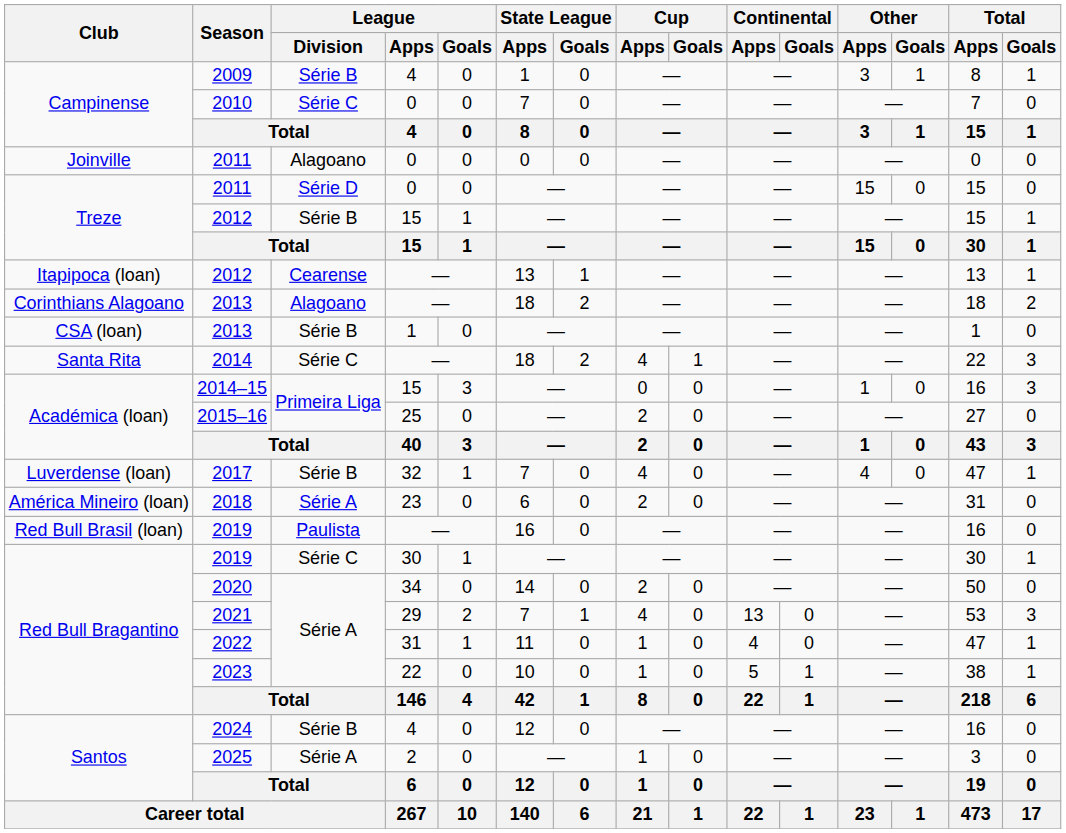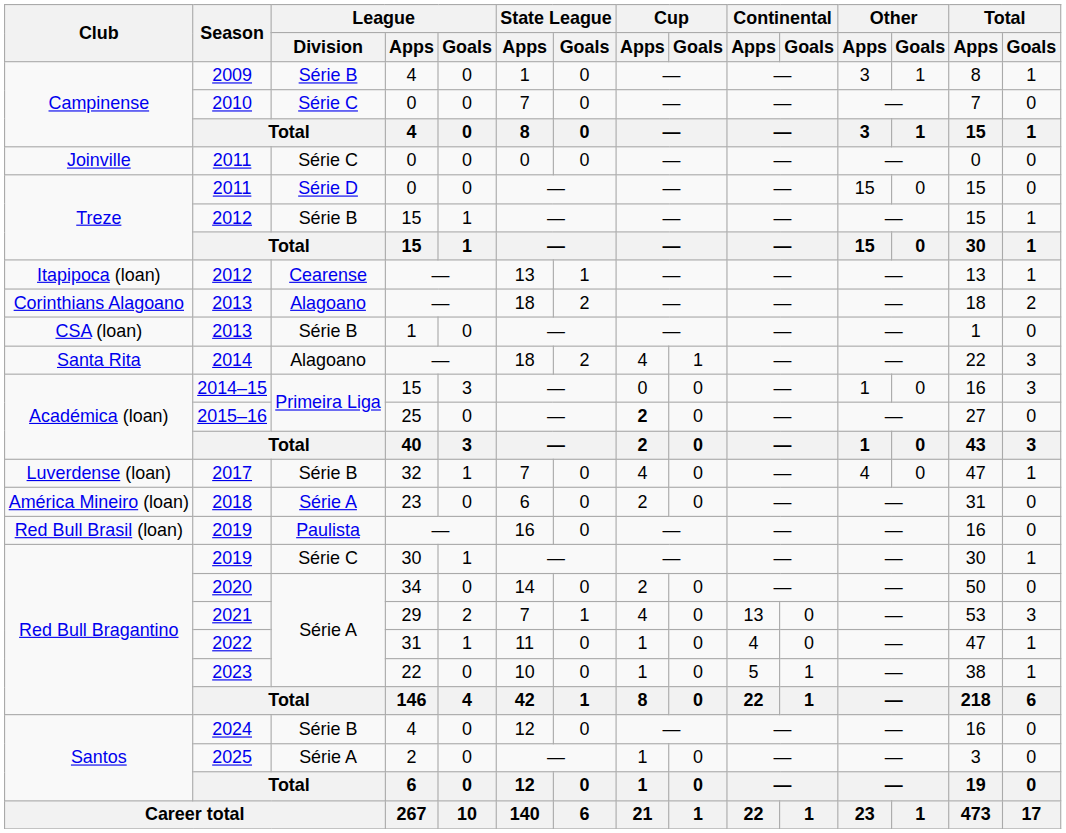 <table class="wikitable" style="text-align: center;">
 <tr>
 <th rowspan="2">Club</th>
 <th rowspan="2">Season</th>
 <th colspan="3">League</th>
 <th colspan="2">State League</th>
 <th colspan="2">Cup</th>
 <th colspan="2">Continental</th>
 <th colspan="2">Other</th>
 <th colspan="2">Total</th>
 </tr>
 <tr>
 <th>Division</th>
 <th>Apps</th>
 <th>Goals</th>
 <th>Apps</th>
 <th>Goals</th>
 <th>Apps</th>
 <th>Goals</th>
 <th>Apps</th>
 <th>Goals</th>
 <th>Apps</th>
 <th>Goals</th>
 <th>Apps</th>
 <th>Goals</th>
 </tr>
 <tr>
 <td rowspan="3"><a href='#'>Campinense</a></td>
 <td><a href='#'>2009</a></td>
 <td><a href='#'>Série B</a></td>
 <td>4</td>
 <td>0</td>
 <td>1</td>
 <td>0</td>
 <td colspan="2">—</td>
 <td colspan="2">—</td>
 <td>3</td>
 <td>1</td>
 <td>8</td>
 <td>1</td>
 </tr>
 <tr>
 <td><a href='#'>2010</a></td>
 <td><a href='#'>Série C</a></td>
 <td>0</td>
 <td>0</td>
 <td>7</td>
 <td>0</td>
 <td colspan="2">—</td>
 <td colspan="2">—</td>
 <td colspan="2">—</td>
 <td>7</td>
 <td>0</td>
 </tr>
 <tr>
 <th colspan="2">Total</th>
 <th>4</th>
 <th>0</th>
 <th>8</th>
 <th>0</th>
 <th colspan="2">—</th>
 <th colspan="2">—</th>
 <th>3</th>
 <th>1</th>
 <th>15</th>
 <th>1</th>
 </tr>
 <tr>
 <td><a href='#'>Joinville</a></td>
 <td><a href='#'>2011</a></td>
-<td>Alagoano</td>
+<td>Série C</td>
 <td>0</td>
 <td>0</td>
 <td>0</td>
 <td>0</td>
 <td colspan="2">—</td>
 <td colspan="2">—</td>
 <td colspan="2">—</td>
 <td>0</td>
 <td>0</td>
 </tr>
 <tr>
 <td rowspan="3"><a href='#'>Treze</a></td>
 <td><a href='#'>2011</a></td>
 <td><a href='#'>Série D</a></td>
 <td>0</td>
 <td>0</td>
 <td colspan="2">—</td>
 <td colspan="2">—</td>
 <td colspan="2">—</td>
 <td>15</td>
 <td>0</td>
 <td>15</td>
 <td>0</td>
 </tr>
 <tr>
 <td><a href='#'>2012</a></td>
 <td>Série B</td>
 <td>15</td>
 <td>1</td>
 <td colspan="2">—</td>
 <td colspan="2">—</td>
 <td colspan="2">—</td>
 <td colspan="2">—</td>
 <td>15</td>
 <td>1</td>
 </tr>
 <tr>
 <th colspan="2">Total</th>
 <th>15</th>
 <th>1</th>
 <th colspan="2">—</th>
 <th colspan="2">—</th>
 <th colspan="2">—</th>
 <th>15</th>
 <th>0</th>
 <th>30</th>
 <th>1</th>
 </tr>
 <tr>
 <td><a href='#'>Itapipoca</a> (loan)</td>
 <td><a href='#'>2012</a></td>
 <td><a href='#'>Cearense</a></td>
 <td colspan="2">—</td>
 <td>13</td>
 <td>1</td>
 <td colspan="2">—</td>
 <td colspan="2">—</td>
 <td colspan="2">—</td>
 <td>13</td>
 <td>1</td>
 </tr>
 <tr>
 <td><a href='#'>Corinthians Alagoano</a></td>
 <td><a href='#'>2013</a></td>
 <td><a href='#'>Alagoano</a></td>
 <td colspan="2">—</td>
 <td>18</td>
 <td>2</td>
 <td colspan="2">—</td>
 <td colspan="2">—</td>
 <td colspan="2">—</td>
 <td>18</td>
 <td>2</td>
 </tr>
 <tr>
 <td><a href='#'>CSA</a> (loan)</td>
 <td><a href='#'>2013</a></td>
 <td>Série B</td>
 <td>1</td>
 <td>0</td>
 <td colspan="2">—</td>
 <td colspan="2">—</td>
 <td colspan="2">—</td>
 <td colspan="2">—</td>
 <td>1</td>
 <td>0</td>
 </tr>
 <tr>
 <td><a href='#'>Santa Rita</a></td>
 <td><a href='#'>2014</a></td>
-<td>Série C</td>
+<td>Alagoano</td>
 <td colspan="2">—</td>
 <td>18</td>
 <td>2</td>
 <td>4</td>
 <td>1</td>
 <td colspan="2">—</td>
 <td colspan="2">—</td>
 <td>22</td>
 <td>3</td>
 </tr>
 <tr>
 <td rowspan="3"><a href='#'>Académica</a> (loan)</td>
 <td><a href='#'>2014–15</a></td>
 <td rowspan="2"><a href='#'>Primeira Liga</a></td>
 <td>15</td>
 <td>3</td>
 <td colspan="2">—</td>
 <td>0</td>
 <td>0</td>
 <td colspan="2">—</td>
 <td>1</td>
 <td>0</td>
 <td>16</td>
 <td>3</td>
 </tr>
 <tr>
 <td><a href='#'>2015–16</a></td>
 <td>25</td>
 <td>0</td>
 <td colspan="2">—</td>
-<td>2</td>
+<td><strong>2</strong></td>
 <td>0</td>
 <td colspan="2">—</td>
 <td colspan="2">—</td>
 <td>27</td>
 <td>0</td>
 </tr>
 <tr>
 <th colspan="2">Total</th>
 <th>40</th>
 <th>3</th>
 <th colspan="2">—</th>
 <th>2</th>
 <th>0</th>
 <th colspan="2">—</th>
 <th>1</th>
 <th>0</th>
 <th>43</th>
 <th>3</th>
 </tr>
 <tr>
 <td><a href='#'>Luverdense</a> (loan)</td>
 <td><a href='#'>2017</a></td>
 <td>Série B</td>
 <td>32</td>
 <td>1</td>
 <td>7</td>
 <td>0</td>
 <td>4</td>
 <td>0</td>
 <td colspan="2">—</td>
 <td>4</td>
 <td>0</td>
 <td>47</td>
 <td>1</td>
 </tr>
 <tr>
 <td><a href='#'>América Mineiro</a> (loan)</td>
 <td><a href='#'>2018</a></td>
 <td><a href='#'>Série A</a></td>
 <td>23</td>
 <td>0</td>
 <td>6</td>
 <td>0</td>
 <td>2</td>
 <td>0</td>
 <td colspan="2">—</td>
 <td colspan="2">—</td>
 <td>31</td>
 <td>0</td>
 </tr>
 <tr>
 <td><a href='#'>Red Bull Brasil</a> (loan)</td>
 <td><a href='#'>2019</a></td>
 <td><a href='#'>Paulista</a></td>
 <td colspan="2">—</td>
 <td>16</td>
 <td>0</td>
 <td colspan="2">—</td>
 <td colspan="2">—</td>
 <td colspan="2">—</td>
 <td>16</td>
 <td>0</td>
 </tr>
 <tr>
 <td rowspan="6"><a href='#'>Red Bull Bragantino</a></td>
 <td><a href='#'>2019</a></td>
 <td>Série C</td>
 <td>30</td>
 <td>1</td>
 <td colspan="2">—</td>
 <td colspan="2">—</td>
 <td colspan="2">—</td>
 <td colspan="2">—</td>
 <td>30</td>
 <td>1</td>
 </tr>
 <tr>
 <td><a href='#'>2020</a></td>
 <td rowspan="4">Série A</td>
 <td>34</td>
 <td>0</td>
 <td>14</td>
 <td>0</td>
 <td>2</td>
 <td>0</td>
 <td colspan="2">—</td>
 <td colspan="2">—</td>
 <td>50</td>
 <td>0</td>
 </tr>
 <tr>
 <td><a href='#'>2021</a></td>
 <td>29</td>
 <td>2</td>
 <td>7</td>
 <td>1</td>
 <td>4</td>
 <td>0</td>
 <td>13</td>
 <td>0</td>
 <td colspan="2">—</td>
 <td>53</td>
 <td>3</td>
 </tr>
 <tr>
 <td><a href='#'>2022</a></td>
 <td>31</td>
 <td>1</td>
 <td>11</td>
 <td>0</td>
 <td>1</td>
 <td>0</td>
 <td>4</td>
 <td>0</td>
 <td colspan="2">—</td>
 <td>47</td>
 <td>1</td>
 </tr>
 <tr>
 <td><a href='#'>2023</a></td>
 <td>22</td>
 <td>0</td>
 <td>10</td>
 <td>0</td>
 <td>1</td>
 <td>0</td>
 <td>5</td>
 <td>1</td>
 <td colspan="2">—</td>
 <td>38</td>
 <td>1</td>
 </tr>
 <tr>
 <th colspan="2">Total</th>
 <th>146</th>
 <th>4</th>
 <th>42</th>
 <th>1</th>
 <th>8</th>
 <th>0</th>
 <th>22</th>
 <th>1</th>
 <th colspan="2">—</th>
 <th>218</th>
 <th>6</th>
 </tr>
 <tr>
 <td rowspan="3"><a href='#'>Santos</a></td>
 <td><a href='#'>2024</a></td>
 <td>Série B</td>
 <td>4</td>
 <td>0</td>
 <td>12</td>
 <td>0</td>
 <td colspan="2">—</td>
 <td colspan="2">—</td>
 <td colspan="2">—</td>
 <td>16</td>
 <td>0</td>
 </tr>
 <tr>
 <td><a href='#'>2025</a></td>
 <td>Série A</td>
 <td>2</td>
 <td>0</td>
 <td colspan="2">—</td>
 <td>1</td>
 <td>0</td>
 <td colspan="2">—</td>
 <td colspan="2">—</td>
 <td>3</td>
 <td>0</td>
 </tr>
 <tr>
 <th colspan="2">Total</th>
 <th>6</th>
 <th>0</th>
 <th>12</th>
 <th>0</th>
 <th>1</th>
 <th>0</th>
 <th colspan="2">—</th>
 <th colspan="2">—</th>
 <th>19</th>
 <th>0</th>
 </tr>
 <tr>
 <th colspan="3">Career total</th>
 <th>267</th>
 <th>10</th>
 <th>140</th>
 <th>6</th>
 <th>21</th>
 <th>1</th>
 <th>22</th>
 <th>1</th>
 <th>23</th>
 <th>1</th>
 <th>473</th>
 <th>17</th>
 </tr>
 </table>
